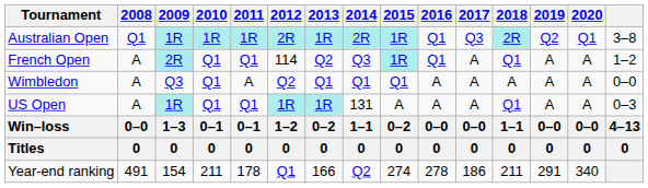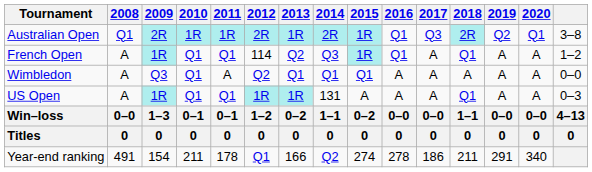 <table class=wikitable style=text-align:center>
 <tr>
 <th>Tournament</th>
 <th><a href='#'>2008</a></th>
 <th><a href='#'>2009</a></th>
 <th><a href='#'>2010</a></th>
 <th><a href='#'>2011</a></th>
 <th><a href='#'>2012</a></th>
 <th><a href='#'>2013</a></th>
 <th><a href='#'>2014</a></th>
 <th><a href='#'>2015</a></th>
 <th><a href='#'>2016</a></th>
 <th><a href='#'>2017</a></th>
 <th><a href='#'>2018</a></th>
 <th><a href='#'>2019</a></th>
 <th><a href='#'>2020</a></th>
 <th></th>
 </tr>
 <tr>
 <td align=left><a href='#'>Australian Open</a></td>
 <td><a href='#'>Q1</a></td>
-<td bgcolor=afeeee><a href='#'>1R</a></td>
+<td bgcolor=afeeee><a href='#'>2R</a></td>
 <td bgcolor=afeeee><a href='#'>1R</a></td>
 <td bgcolor=afeeee><a href='#'>1R</a></td>
 <td bgcolor=afeeee><a href='#'>2R</a></td>
 <td bgcolor=afeeee><a href='#'>1R</a></td>
 <td bgcolor=afeeee><a href='#'>2R</a></td>
 <td bgcolor=afeeee><a href='#'>1R</a></td>
 <td><a href='#'>Q1</a></td>
 <td><a href='#'>Q3</a></td>
 <td bgcolor=afeeee><a href='#'>2R</a></td>
 <td><a href='#'>Q2</a></td>
 <td><a href='#'>Q1</a></td>
 <td>3–8</td>
 </tr>
 <tr>
 <td align=left><a href='#'>French Open</a></td>
 <td>A</td>
-<td bgcolor=afeeee><a href='#'>2R</a></td>
+<td bgcolor=afeeee><a href='#'>1R</a></td>
 <td><a href='#'>Q1</a></td>
 <td><a href='#'>Q1</a></td>
 <td>114</td>
 <td><a href='#'>Q2</a></td>
 <td><a href='#'>Q3</a></td>
 <td bgcolor=afeeee><a href='#'>1R</a></td>
 <td><a href='#'>Q1</a></td>
 <td>A</td>
 <td><a href='#'>Q1</a></td>
 <td>A</td>
 <td>A</td>
 <td>1–2</td>
 </tr>
 <tr>
 <td align=left><a href='#'>Wimbledon</a></td>
 <td>A</td>
 <td><a href='#'>Q3</a></td>
 <td><a href='#'>Q1</a></td>
 <td>A</td>
 <td><a href='#'>Q2</a></td>
 <td><a href='#'>Q1</a></td>
 <td><a href='#'>Q1</a></td>
 <td><a href='#'>Q1</a></td>
 <td>A</td>
 <td>A</td>
 <td>A</td>
 <td>A</td>
 <td>A</td>
 <td>0–0</td>
 </tr>
 <tr>
 <td align=left><a href='#'>US Open</a></td>
 <td>A</td>
 <td bgcolor=afeeee><a href='#'>1R</a></td>
 <td><a href='#'>Q1</a></td>
 <td><a href='#'>Q1</a></td>
 <td bgcolor=afeeee><a href='#'>1R</a></td>
 <td bgcolor=afeeee><a href='#'>1R</a></td>
 <td>131</td>
 <td>A</td>
 <td>A</td>
 <td>A</td>
 <td><a href='#'>Q1</a></td>
 <td>A</td>
 <td>A</td>
 <td>0–3</td>
 </tr>
 <tr>
 <th style=text-align:left>Win–loss</th>
 <th>0–0</th>
 <th>1–3</th>
 <th>0–1</th>
 <th>0–1</th>
 <th>1–2</th>
 <th>0–2</th>
 <th>1–1</th>
 <th>0–2</th>
 <th>0–0</th>
 <th>0–0</th>
 <th>1–1</th>
 <th>0–0</th>
 <th>0–0</th>
 <th>4–13</th>
 </tr>
 <tr>
 <th style=text-align:left>Titles</th>
 <th>0</th>
 <th>0</th>
 <th>0</th>
 <th>0</th>
 <th>0</th>
 <th>0</th>
 <th>0</th>
 <th>0</th>
 <th>0</th>
 <th>0</th>
 <th>0</th>
 <th>0</th>
 <th>0</th>
 <th colspan=2>0</th>
 </tr>
 <tr>
 <td>Year-end ranking</td>
 <td>491</td>
 <td>154</td>
 <td>211</td>
 <td>178</td>
 <td><a href='#'>Q1</a></td>
 <td>166</td>
 <td><a href='#'>Q2</a></td>
 <td>274</td>
 <td>278</td>
 <td>186</td>
 <td>211</td>
 <td>291</td>
 <td>340</td>
 <th colspan=2></th>
 </tr>
 </table>
